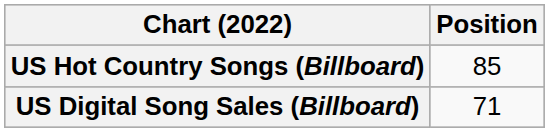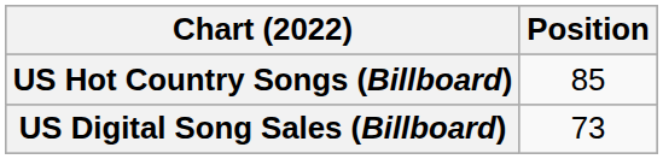 <table class="wikitable sortable plainrowheaders" style="text-align:center">
 <tr>
 <th scope="col">Chart (2022)</th>
 <th scope="col">Position</th>
 </tr>
 <tr>
 <th scope="row">US Hot Country Songs (<em>Billboard</em>)</th>
 <td>85</td>
 </tr>
 <tr>
 <th scope="row">US Digital Song Sales (<em>Billboard</em>)</th>
-<td>71</td>
+<td>73</td>
 </tr>
 </table>
